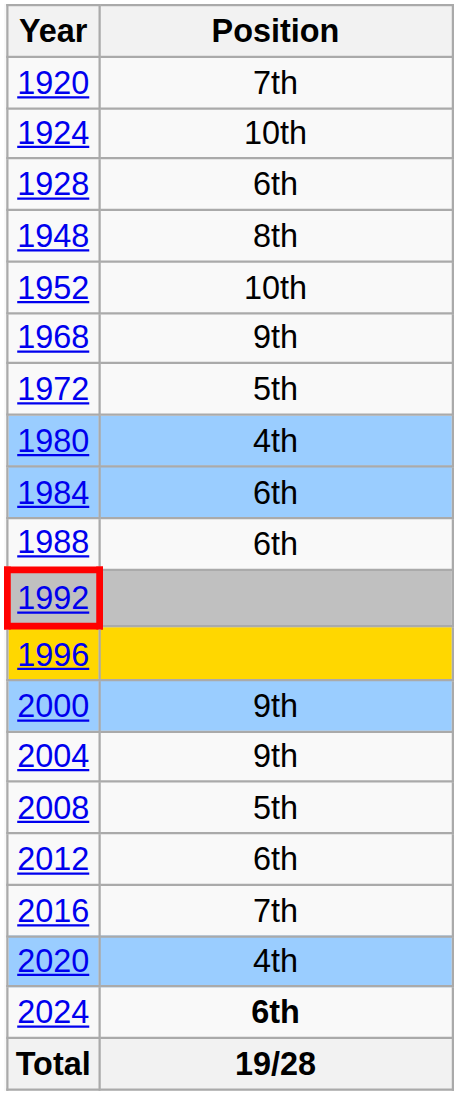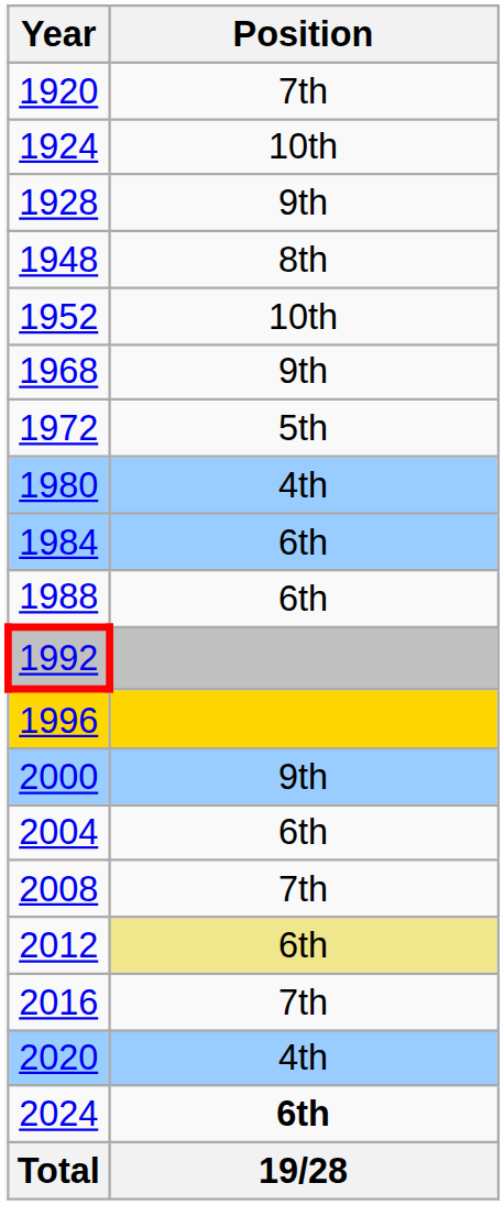 <table class="wikitable" style="text-align: center; font-size:90%;">
 <tr>
 <th>Year</th>
 <th width="150">Position</th>
 </tr>
 <tr>
 <td> <a href='#'>1920</a></td>
 <td>7th</td>
 </tr>
 <tr>
 <td> <a href='#'>1924</a></td>
 <td>10th</td>
 </tr>
 <tr>
 <td> <a href='#'>1928</a></td>
-<td>6th</td>
+<td>9th</td>
 </tr>
 <tr>
 <td> <a href='#'>1948</a></td>
 <td>8th</td>
 </tr>
 <tr>
 <td> <a href='#'>1952</a></td>
 <td>10th</td>
 </tr>
 <tr>
 <td> <a href='#'>1968</a></td>
 <td>9th</td>
 </tr>
 <tr>
 <td> <a href='#'>1972</a></td>
 <td>5th</td>
 </tr>
 <tr style="background:#9acdff;">
 <td> <a href='#'>1980</a></td>
 <td>4th</td>
 </tr>
 <tr style="background:#9acdff;">
 <td> <a href='#'>1984</a></td>
 <td>6th</td>
 </tr>
 <tr>
 <td> <a href='#'>1988</a></td>
 <td>6th</td>
 </tr>
 <tr bgcolor=silver>
 <td style="border: 3px solid red"> <a href='#'>1992</a></td>
 <td></td>
 </tr>
 <tr bgcolor=gold>
 <td> <a href='#'>1996</a></td>
 <td></td>
 </tr>
 <tr style="background:#9acdff;">
 <td> <a href='#'>2000</a></td>
 <td>9th</td>
 </tr>
 <tr>
 <td> <a href='#'>2004</a></td>
-<td>9th</td>
+<td>6th</td>
 </tr>
 <tr>
 <td> <a href='#'>2008</a></td>
-<td>5th</td>
+<td>7th</td>
 </tr>
 <tr>
 <td> <a href='#'>2012</a></td>
-<td>6th</td>
+<td style="background: khaki;">6th</td>
 </tr>
 <tr>
 <td> <a href='#'>2016</a></td>
 <td>7th</td>
 </tr>
 <tr style="background:#9acdff;">
 <td> <a href='#'>2020</a></td>
 <td>4th</td>
 </tr>
 <tr>
 <td> <a href='#'>2024</a></td>
 <td><strong>6th</strong></td>
 </tr>
 <tr>
 <th>Total</th>
 <th>19/28</th>
 </tr>
 </table>
